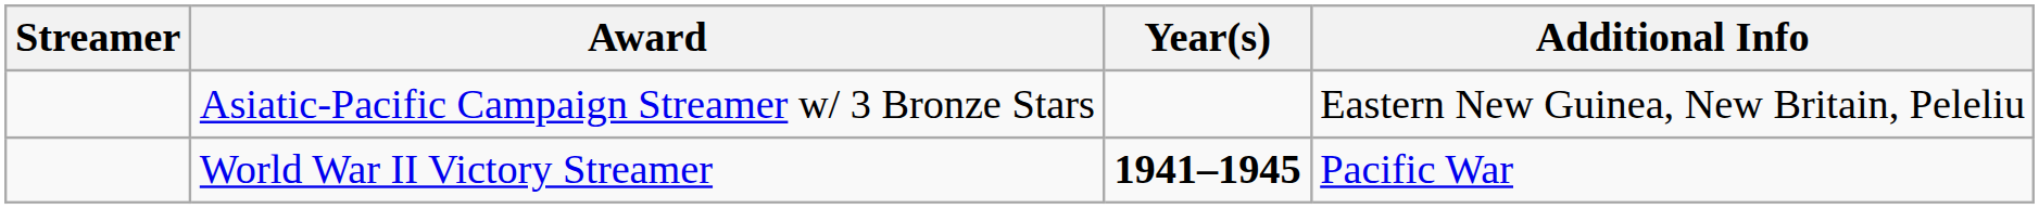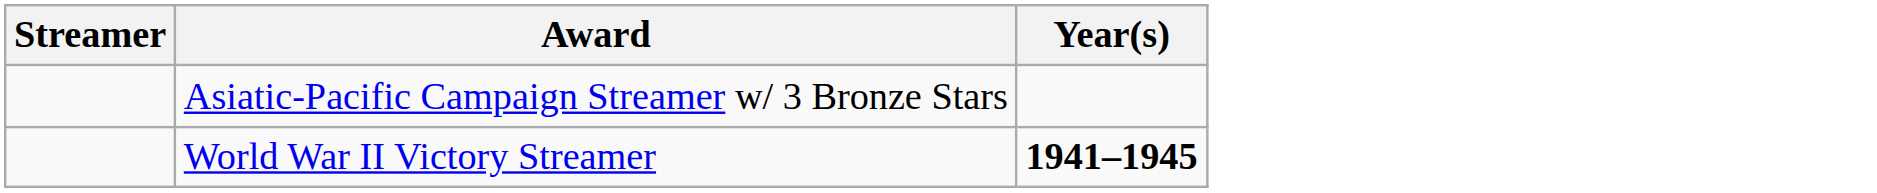 <table class=wikitable>
 <tr>
 <th>Streamer</th>
 <th>Award</th>
 <th>Year(s)</th>
-<th>Additional Info</th>
 </tr>
 <tr>
 <td></td>
 <td><a href='#'>Asiatic-Pacific Campaign Streamer</a> w/ 3 Bronze Stars</td>
 <td><br></td>
-<td>Eastern New Guinea, New Britain, Peleliu</td>
 </tr>
 <tr>
 <td></td>
 <td><a href='#'>World War II Victory Streamer</a></td>
 <td><strong>1941–1945</strong></td>
-<td><a href='#'>Pacific War</a></td>
 </tr>
 </table>
